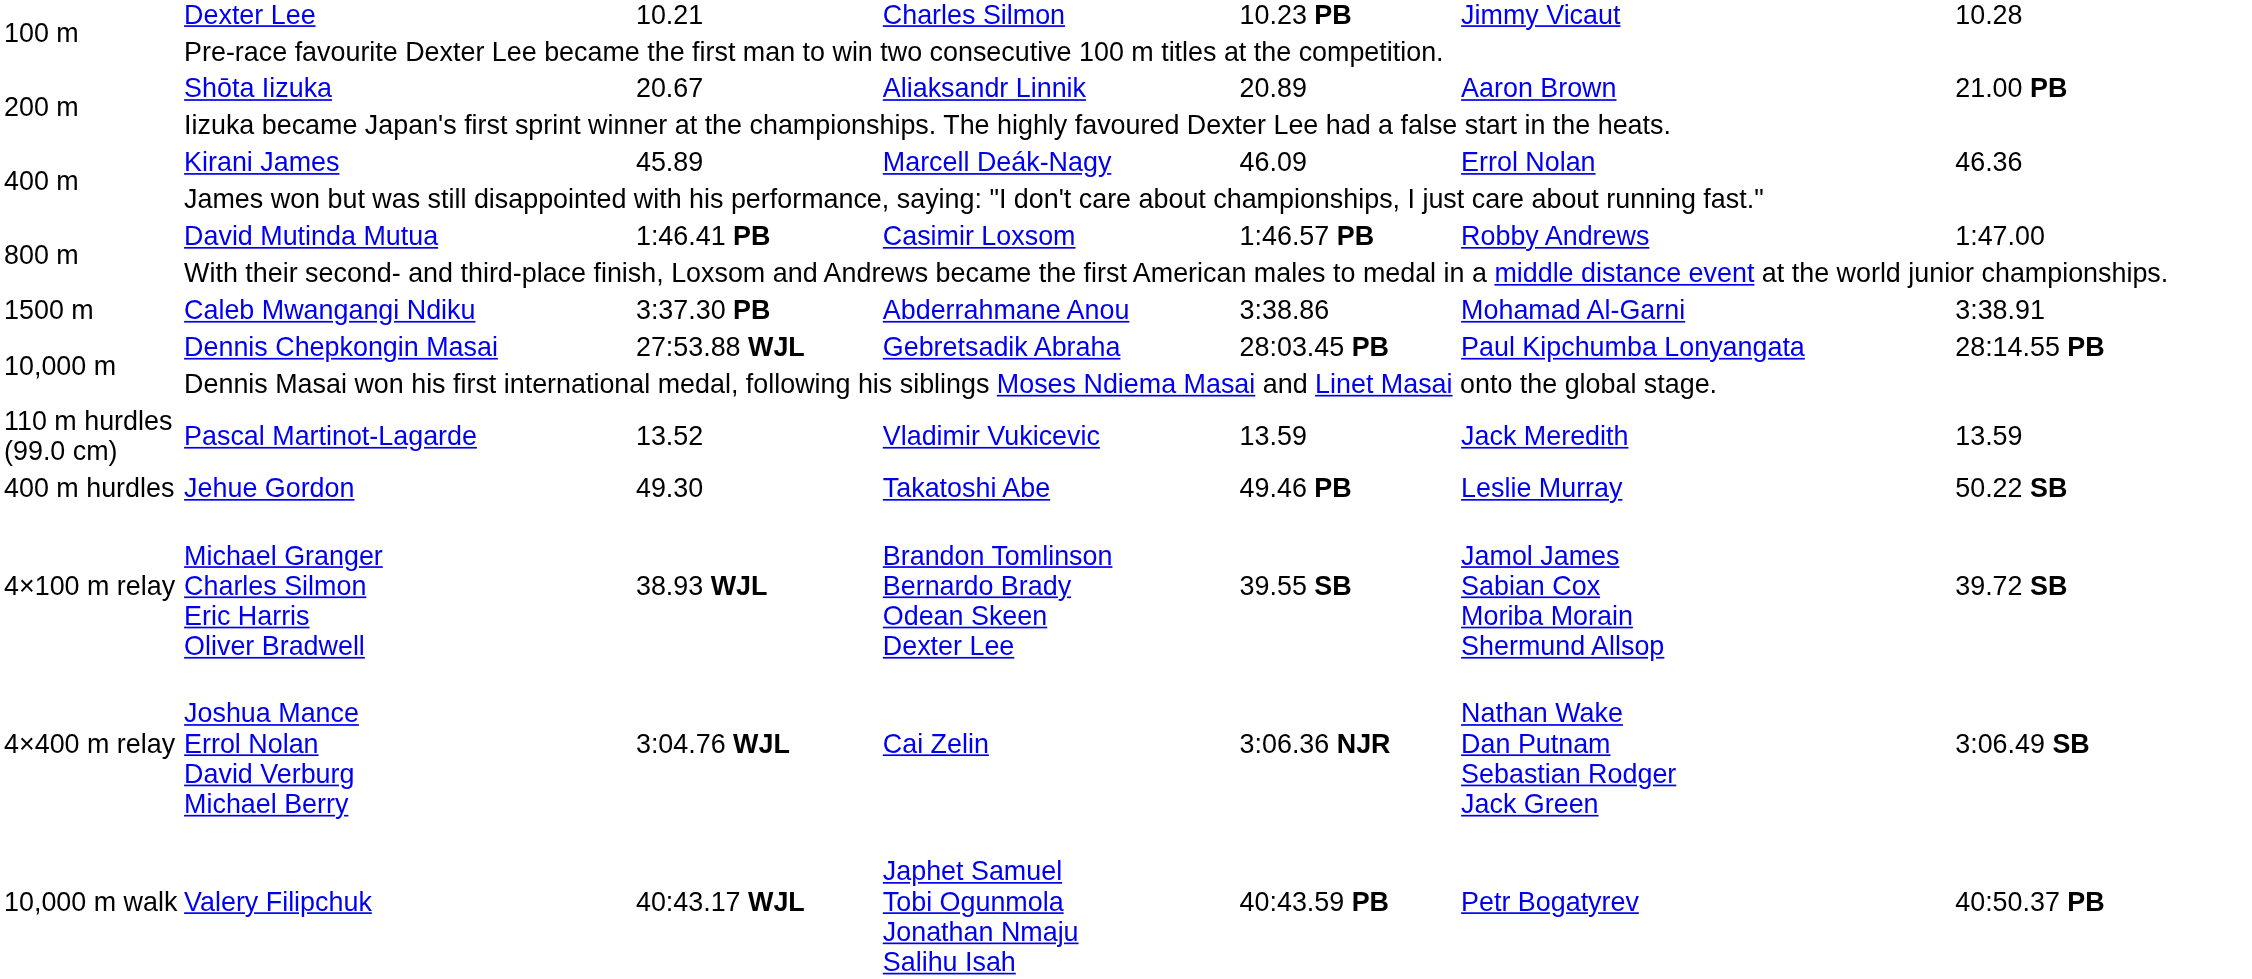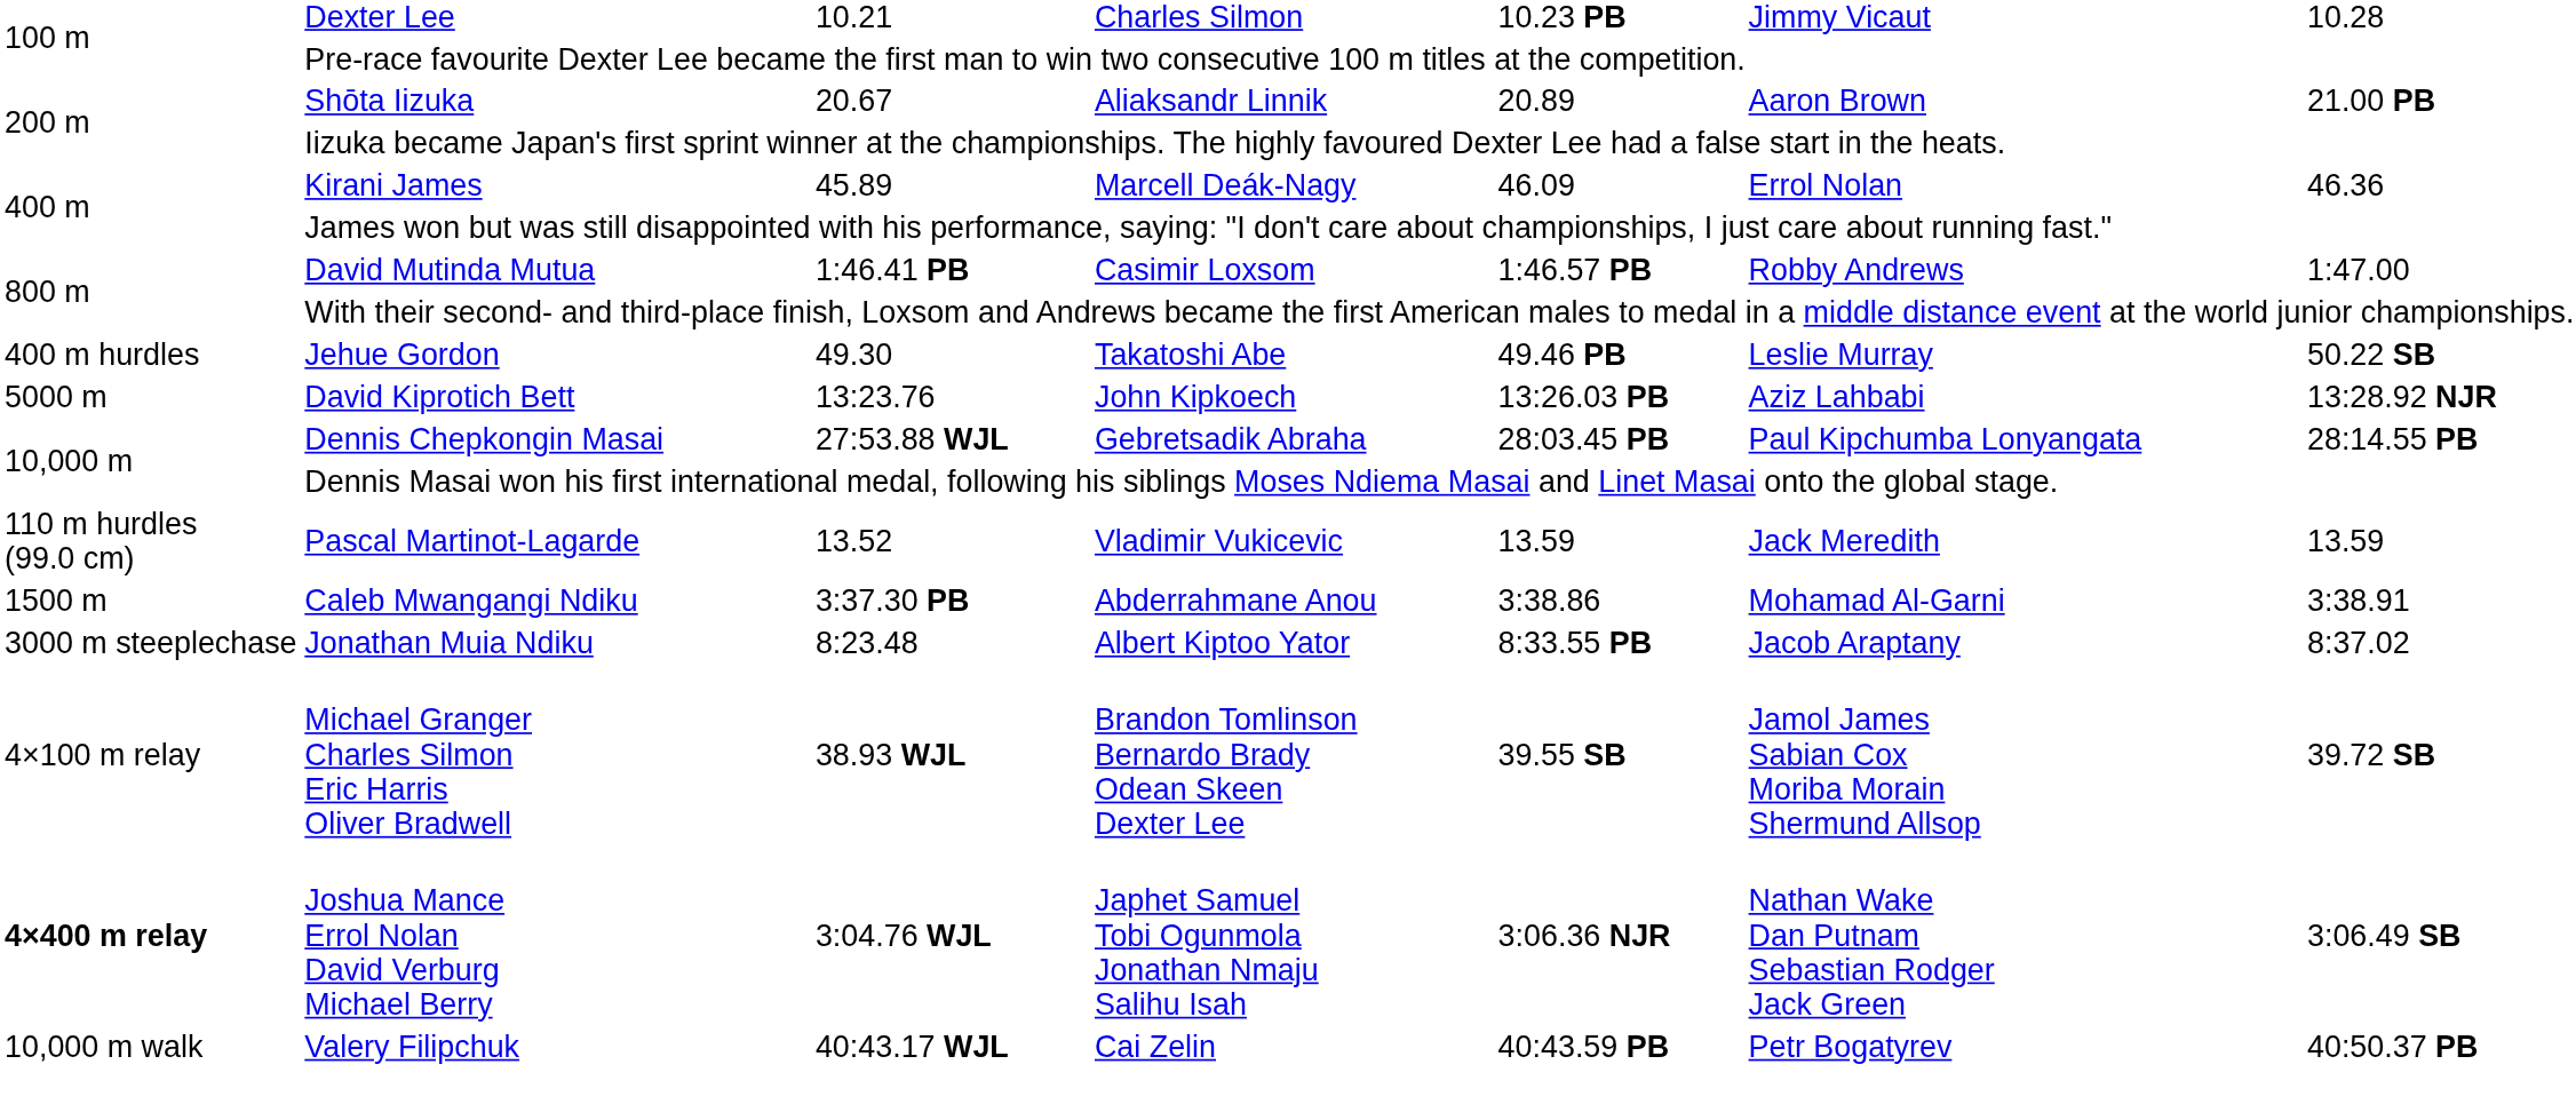 <table>
 <tr>
 <td rowspan=2>100 m<br></td>
 <td><a href='#'>Dexter Lee</a><br></td>
 <td>10.21</td>
 <td><a href='#'>Charles Silmon</a><br></td>
 <td>10.23 <strong>PB</strong></td>
 <td><a href='#'>Jimmy Vicaut</a><br></td>
 <td>10.28</td>
 </tr>
 <tr>
 <td colspan=6>Pre-race favourite Dexter Lee became the first man to win two consecutive 100 m titles at the competition.</td>
 </tr>
 <tr>
 <td rowspan=2>200 m<br></td>
 <td><a href='#'>Shōta Iizuka</a><br></td>
 <td>20.67</td>
 <td><a href='#'>Aliaksandr Linnik</a><br></td>
 <td>20.89</td>
 <td><a href='#'>Aaron Brown</a><br></td>
 <td>21.00 <strong>PB</strong></td>
 </tr>
 <tr>
 <td colspan=6>Iizuka became Japan's first sprint winner at the championships. The highly favoured Dexter Lee had a false start in the heats.</td>
 </tr>
 <tr>
 <td rowspan=2>400 m<br></td>
 <td><a href='#'>Kirani James</a><br></td>
 <td>45.89</td>
 <td><a href='#'>Marcell Deák-Nagy</a><br></td>
 <td>46.09</td>
 <td><a href='#'>Errol Nolan</a><br></td>
 <td>46.36</td>
 </tr>
 <tr>
 <td colspan=6>James won but was still disappointed with his performance, saying: "I don't care about championships, I just care about running fast."</td>
 </tr>
 <tr>
 <td rowspan=2>800 m<br></td>
 <td><a href='#'>David Mutinda Mutua</a><br></td>
 <td>1:46.41 <strong>PB</strong></td>
 <td><a href='#'>Casimir Loxsom</a><br></td>
 <td>1:46.57 <strong>PB</strong></td>
 <td><a href='#'>Robby Andrews</a><br></td>
 <td>1:47.00</td>
 </tr>
 <tr>
 <td colspan=6>With their second- and third-place finish, Loxsom and Andrews became the first American males to medal in a <a href='#'>middle distance event</a> at the world junior championships.</td>
 </tr>
 <tr>
-<td>1500 m<br></td>
-<td><a href='#'>Caleb Mwangangi Ndiku</a><br></td>
-<td>3:37.30 <strong>PB</strong></td>
-<td><a href='#'>Abderrahmane Anou</a><br></td>
-<td>3:38.86</td>
-<td><a href='#'>Mohamad Al-Garni</a><br></td>
-<td>3:38.91</td>
+<td>400 m hurdles<br></td>
+<td><a href='#'>Jehue Gordon</a><br></td>
+<td>49.30</td>
+<td><a href='#'>Takatoshi Abe</a><br></td>
+<td>49.46 <strong>PB</strong></td>
+<td><a href='#'>Leslie Murray</a><br></td>
+<td>50.22  <strong>SB</strong></td>
+</tr>
+<tr>
+<td>5000 m<br></td>
+<td><a href='#'>David Kiprotich Bett</a><br></td>
+<td>13:23.76</td>
+<td><a href='#'>John Kipkoech</a><br></td>
+<td>13:26.03 <strong>PB</strong></td>
+<td><a href='#'>Aziz Lahbabi</a><br></td>
+<td>13:28.92 <strong>NJR</strong></td>
 </tr>
 <tr>
 <td rowspan=2>10,000 m<br></td>
 <td><a href='#'>Dennis Chepkongin Masai</a><br></td>
 <td>27:53.88 <strong>WJL</strong></td>
 <td><a href='#'>Gebretsadik Abraha</a><br></td>
 <td>28:03.45 <strong>PB</strong></td>
 <td><a href='#'>Paul Kipchumba Lonyangata</a><br></td>
 <td>28:14.55 <strong>PB</strong></td>
 </tr>
 <tr>
 <td colspan=6>Dennis Masai won his first international medal, following his siblings <a href='#'>Moses Ndiema Masai</a> and <a href='#'>Linet Masai</a> onto the global stage.</td>
 </tr>
 <tr>
 <td>110 m hurdles<br>(99.0 cm)<br></td>
 <td><a href='#'>Pascal Martinot-Lagarde</a><br></td>
 <td>13.52</td>
 <td><a href='#'>Vladimir Vukicevic</a><br></td>
 <td>13.59</td>
 <td><a href='#'>Jack Meredith</a><br></td>
 <td>13.59</td>
 </tr>
 <tr>
-<td>400 m hurdles<br></td>
-<td><a href='#'>Jehue Gordon</a><br></td>
-<td>49.30</td>
-<td><a href='#'>Takatoshi Abe</a><br></td>
-<td>49.46 <strong>PB</strong></td>
-<td><a href='#'>Leslie Murray</a><br></td>
-<td>50.22  <strong>SB</strong></td>
+<td>1500 m<br></td>
+<td><a href='#'>Caleb Mwangangi Ndiku</a><br></td>
+<td>3:37.30 <strong>PB</strong></td>
+<td><a href='#'>Abderrahmane Anou</a><br></td>
+<td>3:38.86</td>
+<td><a href='#'>Mohamad Al-Garni</a><br></td>
+<td>3:38.91</td>
+</tr>
+<tr>
+<td>3000 m steeplechase<br></td>
+<td><a href='#'>Jonathan Muia Ndiku</a><br></td>
+<td>8:23.48</td>
+<td><a href='#'>Albert Kiptoo Yator</a><br></td>
+<td>8:33.55 <strong>PB</strong></td>
+<td><a href='#'>Jacob Araptany</a><br></td>
+<td>8:37.02</td>
 </tr>
 <tr>
 <td>4×100 m relay<br></td>
 <td><br><a href='#'>Michael Granger</a><br><a href='#'>Charles Silmon</a><br><a href='#'>Eric Harris</a><br><a href='#'>Oliver Bradwell</a></td>
 <td>38.93 <strong>WJL</strong></td>
 <td><br><a href='#'>Brandon Tomlinson</a><br><a href='#'>Bernardo Brady</a><br><a href='#'>Odean Skeen</a><br><a href='#'>Dexter Lee</a></td>
 <td>39.55 <strong>SB</strong></td>
 <td><br><a href='#'>Jamol James</a><br><a href='#'>Sabian Cox</a><br><a href='#'>Moriba Morain</a><br><a href='#'>Shermund Allsop</a></td>
 <td>39.72 <strong>SB</strong></td>
 </tr>
 <tr>
-<td>4×400 m relay<br></td>
+<td><strong>4×400 m relay<br></strong></td>
 <td><br><a href='#'>Joshua Mance</a><br><a href='#'>Errol Nolan</a><br><a href='#'>David Verburg</a><br><a href='#'>Michael Berry</a></td>
 <td>3:04.76 <strong>WJL</strong></td>
-<td><a href='#'>Cai Zelin</a><br></td>
+<td><br><a href='#'>Japhet Samuel</a><br><a href='#'>Tobi Ogunmola</a><br><a href='#'>Jonathan Nmaju</a><br><a href='#'>Salihu Isah</a></td>
 <td>3:06.36 <strong>NJR</strong></td>
 <td><br><a href='#'>Nathan Wake</a><br><a href='#'>Dan Putnam</a><br><a href='#'>Sebastian Rodger</a><br><a href='#'>Jack Green</a></td>
 <td>3:06.49 <strong>SB</strong></td>
 </tr>
 <tr>
 <td>10,000 m walk<br></td>
 <td><a href='#'>Valery Filipchuk</a><br></td>
 <td>40:43.17 <strong>WJL</strong></td>
-<td><br><a href='#'>Japhet Samuel</a><br><a href='#'>Tobi Ogunmola</a><br><a href='#'>Jonathan Nmaju</a><br><a href='#'>Salihu Isah</a></td>
+<td><a href='#'>Cai Zelin</a><br></td>
 <td>40:43.59  <strong>PB</strong></td>
 <td><a href='#'>Petr Bogatyrev</a><br></td>
 <td>40:50.37 <strong>PB</strong></td>
 </tr>
 </table>
